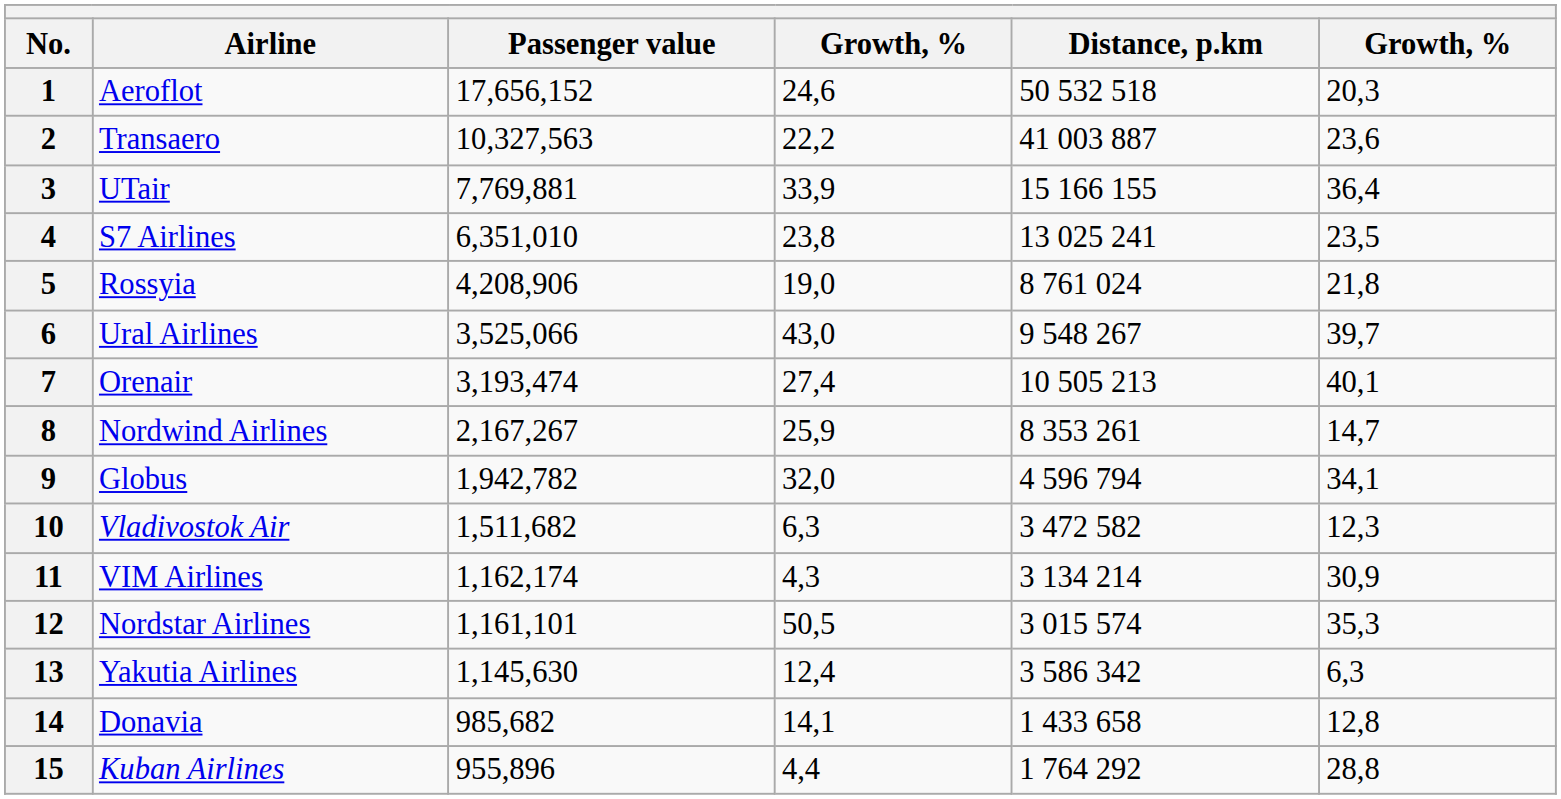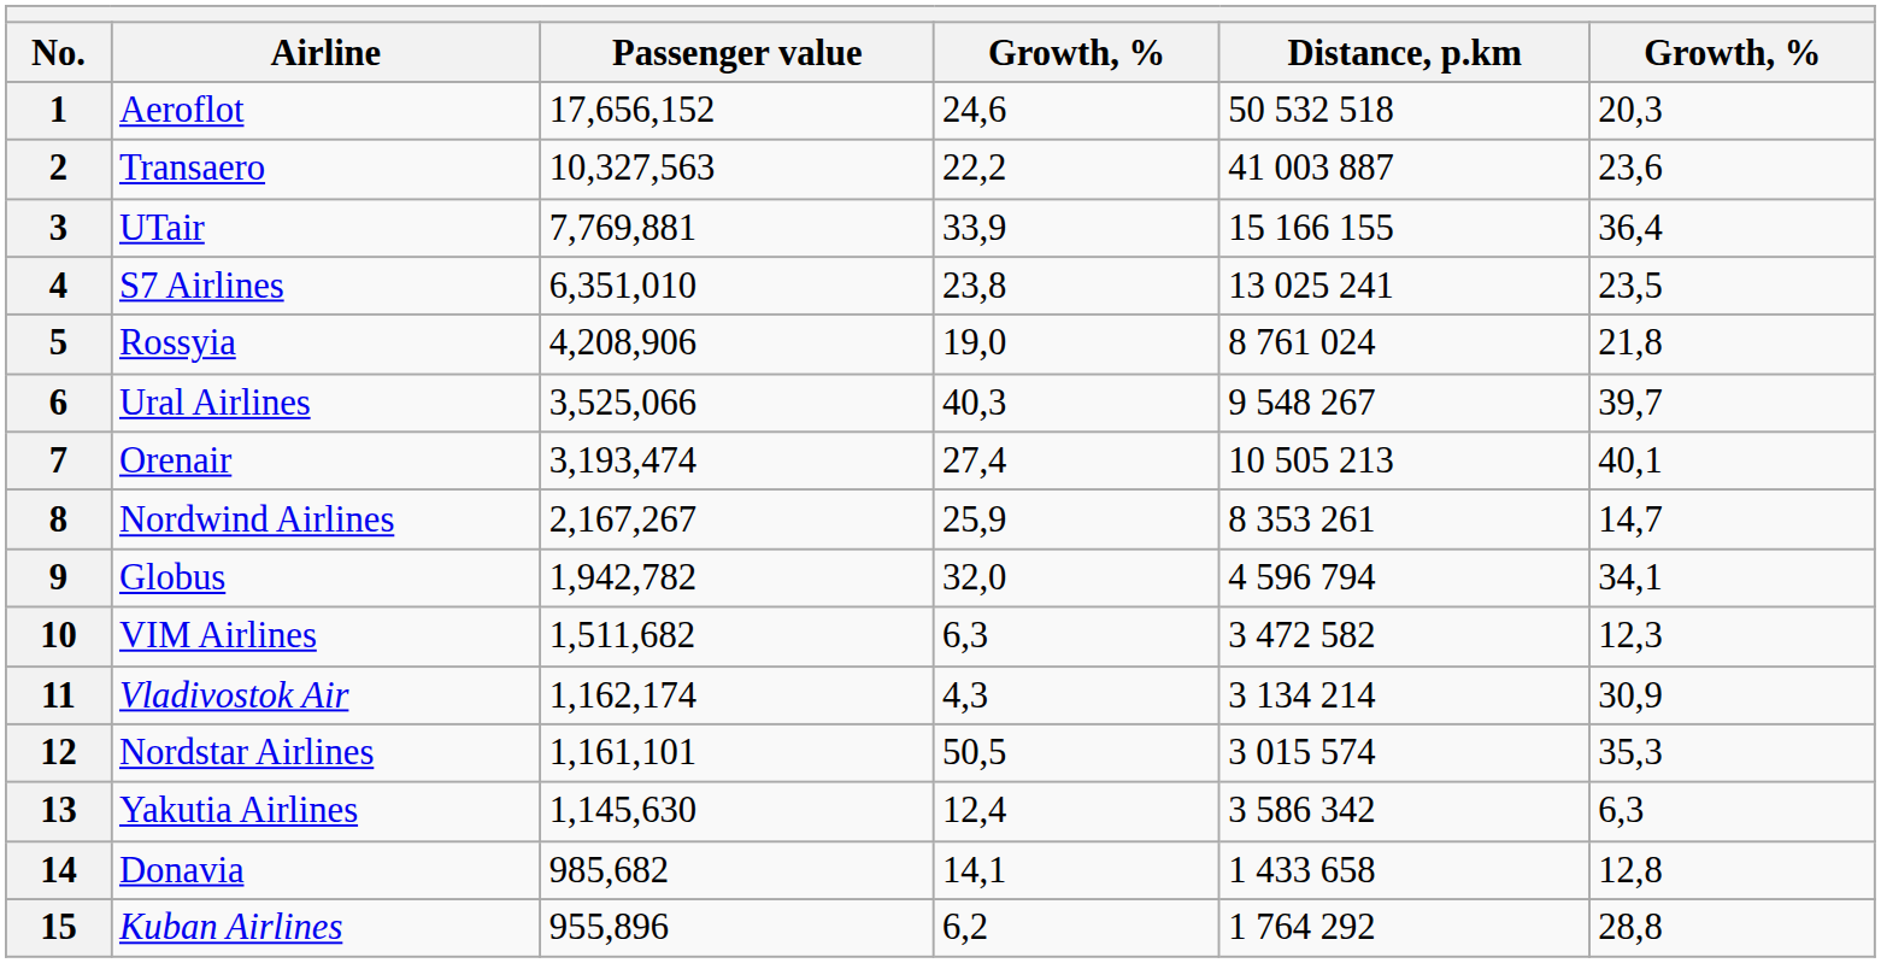 <table class="sortable wikitable" style="text-align: centre">
 <tr>
 <th colspan="6" style="width:805px;"></th>
 </tr>
 <tr>
 <th>No.</th>
 <th>Airline</th>
 <th>Passenger value</th>
 <th>Growth, %</th>
 <th>Distance, p.km</th>
 <th>Growth, %</th>
 </tr>
 <tr>
 <th>1</th>
 <td><a href='#'>Aeroflot</a></td>
 <td>17,656,152</td>
 <td> 24,6</td>
 <td>50 532 518</td>
 <td> 20,3</td>
 </tr>
 <tr>
 <th>2</th>
 <td><a href='#'>Transaero</a></td>
 <td>10,327,563</td>
 <td> 22,2</td>
 <td>41 003 887</td>
 <td> 23,6</td>
 </tr>
 <tr>
 <th>3</th>
 <td><a href='#'>UTair</a></td>
 <td>7,769,881</td>
 <td> 33,9</td>
 <td>15 166 155</td>
 <td> 36,4</td>
 </tr>
 <tr>
 <th>4</th>
 <td><a href='#'>S7 Airlines</a></td>
 <td>6,351,010</td>
 <td> 23,8</td>
 <td>13 025 241</td>
 <td> 23,5</td>
 </tr>
 <tr>
 <th>5</th>
 <td><a href='#'>Rossyia</a></td>
 <td>4,208,906</td>
 <td> 19,0</td>
 <td>8 761 024</td>
 <td> 21,8</td>
 </tr>
 <tr>
 <th>6</th>
 <td><a href='#'>Ural Airlines</a></td>
 <td>3,525,066</td>
-<td> 43,0</td>
+<td> 40,3</td>
 <td>9 548 267</td>
 <td> 39,7</td>
 </tr>
 <tr>
 <th>7</th>
 <td><a href='#'>Orenair</a></td>
 <td>3,193,474</td>
 <td> 27,4</td>
 <td>10 505 213</td>
 <td> 40,1</td>
 </tr>
 <tr>
 <th>8</th>
 <td><a href='#'>Nordwind Airlines</a></td>
 <td>2,167,267</td>
 <td> 25,9</td>
 <td>8 353 261</td>
 <td> 14,7</td>
 </tr>
 <tr>
 <th>9</th>
 <td><a href='#'>Globus</a></td>
 <td>1,942,782</td>
 <td> 32,0</td>
 <td>4 596 794</td>
 <td> 34,1</td>
 </tr>
 <tr>
 <th>10</th>
-<td><em><a href='#'>Vladivostok Air</a></em></td>
+<td><a href='#'>VIM Airlines</a></td>
 <td>1,511,682</td>
 <td> 6,3</td>
 <td>3 472 582</td>
 <td> 12,3</td>
 </tr>
 <tr>
 <th>11</th>
-<td><a href='#'>VIM Airlines</a></td>
+<td><em><a href='#'>Vladivostok Air</a></em></td>
 <td>1,162,174</td>
 <td> 4,3</td>
 <td>3 134 214</td>
 <td> 30,9</td>
 </tr>
 <tr>
 <th>12</th>
 <td><a href='#'>Nordstar Airlines</a></td>
 <td>1,161,101</td>
 <td> 50,5</td>
 <td>3 015 574</td>
 <td> 35,3</td>
 </tr>
 <tr>
 <th>13</th>
 <td><a href='#'>Yakutia Airlines</a></td>
 <td>1,145,630</td>
 <td> 12,4</td>
 <td>3 586 342</td>
 <td> 6,3</td>
 </tr>
 <tr>
 <th>14</th>
 <td><a href='#'>Donavia</a></td>
 <td>985,682</td>
 <td> 14,1</td>
 <td>1 433 658</td>
 <td> 12,8</td>
 </tr>
 <tr>
 <th>15</th>
 <td><em><a href='#'>Kuban Airlines</a></em></td>
 <td>955,896</td>
-<td> 4,4</td>
+<td> 6,2</td>
 <td>1 764 292</td>
 <td> 28,8</td>
 </tr>
 </table>
